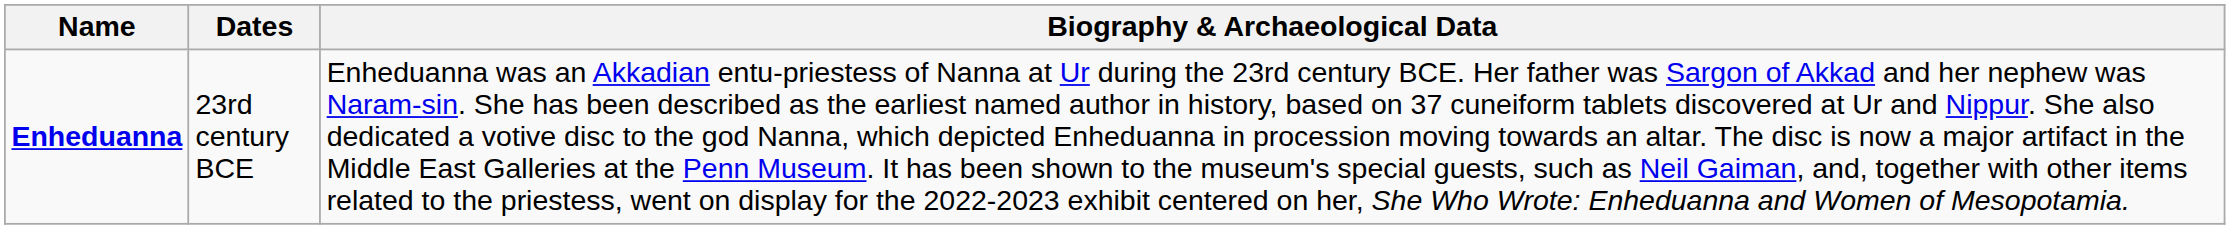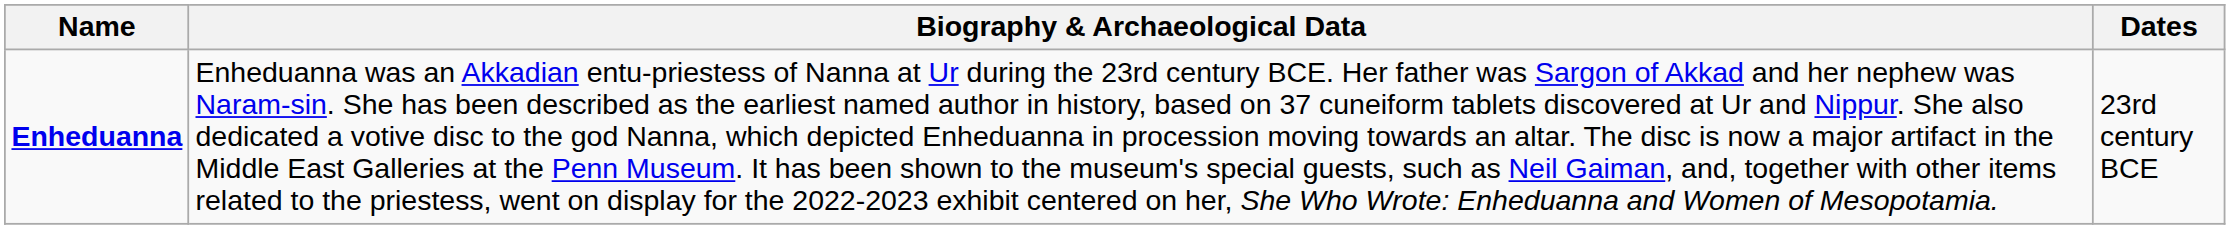 <table class="wikitable">
 <tr>
 <th>Name</th>
+<th>Biography & Archaeological Data</th>
 <th>Dates</th>
-<th>Biography & Archaeological Data</th>
 </tr>
 <tr>
 <td><strong><a href='#'>Enheduanna</a></strong></td>
+<td>Enheduanna was an <a href='#'>Akkadian</a> entu-priestess of Nanna at <a href='#'>Ur</a> during the 23rd century BCE. Her father was <a href='#'>Sargon of Akkad</a> and her nephew was <a href='#'>Naram-sin</a>. She has been described as the earliest named author in history, based on 37 cuneiform tablets discovered at Ur and <a href='#'>Nippur</a>. She also dedicated a votive disc to the god Nanna, which depicted Enheduanna in procession moving towards an altar. The disc is now a major artifact in the Middle East Galleries at the <a href='#'>Penn Museum</a>. It has been shown to the museum's special guests, such as <a href='#'>Neil Gaiman</a>, and, together with other items related to the priestess, went on display for the 2022-2023 exhibit centered on her, <em>She Who Wrote: Enheduanna and Women of Mesopotamia.</em></td>
 <td>23rd century BCE</td>
-<td>Enheduanna was an <a href='#'>Akkadian</a> entu-priestess of Nanna at <a href='#'>Ur</a> during the 23rd century BCE. Her father was <a href='#'>Sargon of Akkad</a> and her nephew was <a href='#'>Naram-sin</a>. She has been described as the earliest named author in history, based on 37 cuneiform tablets discovered at Ur and <a href='#'>Nippur</a>. She also dedicated a votive disc to the god Nanna, which depicted Enheduanna in procession moving towards an altar. The disc is now a major artifact in the Middle East Galleries at the <a href='#'>Penn Museum</a>. It has been shown to the museum's special guests, such as <a href='#'>Neil Gaiman</a>, and, together with other items related to the priestess, went on display for the 2022-2023 exhibit centered on her, <em>She Who Wrote: Enheduanna and Women of Mesopotamia.</em></td>
 </tr>
 </table>
